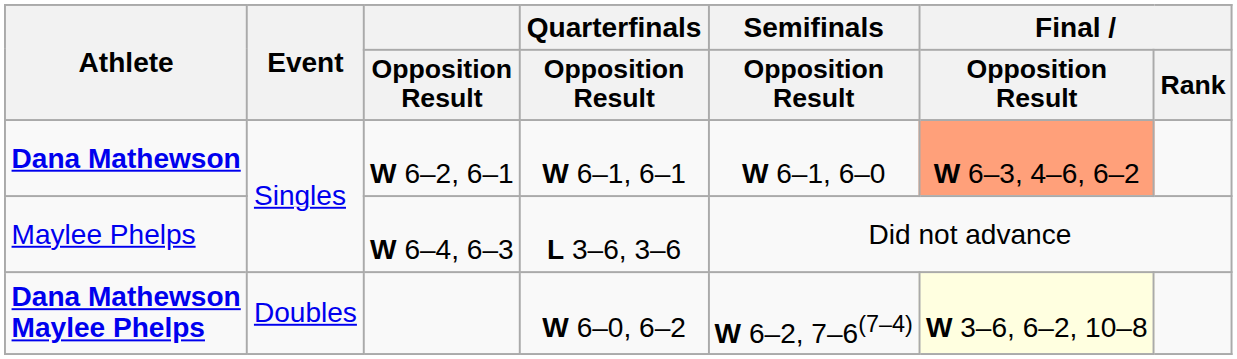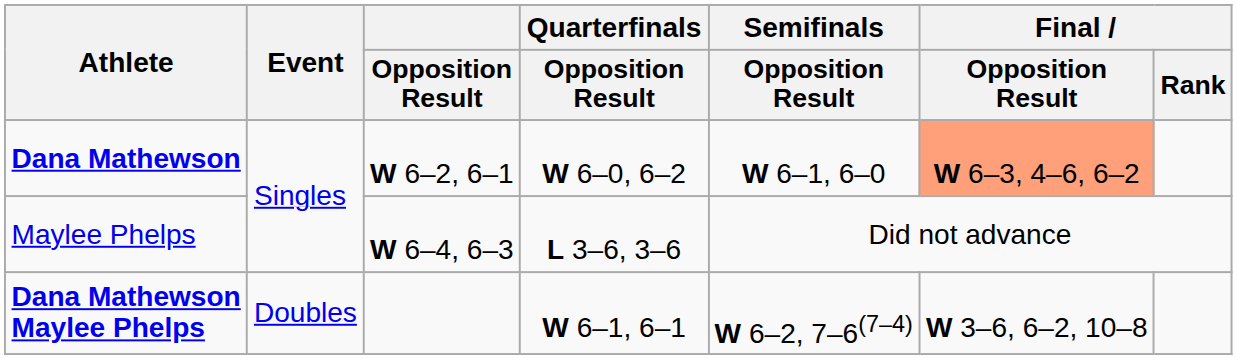 <table class="wikitable" style="font-size:90%;">
 <tr>
 <th rowspan=2>Athlete</th>
 <th rowspan=2>Event</th>
 <th></th>
 <th>Quarterfinals</th>
 <th>Semifinals</th>
 <th colspan=2>Final / </th>
 </tr>
 <tr style="font-size:95%">
 <th>Opposition<br>Result</th>
 <th>Opposition<br>Result</th>
 <th>Opposition<br>Result</th>
 <th>Opposition<br>Result</th>
 <th>Rank</th>
 </tr>
 <tr align=center>
 <td align="left"><strong><a href='#'>Dana Mathewson</a></strong></td>
 <td rowspan="2" align="left"><a href='#'>Singles</a></td>
 <td><br><strong>W</strong> 6–2, 6–1</td>
-<td><br><strong>W</strong> 6–1, 6–1</td>
+<td><br><strong>W</strong> 6–0, 6–2</td>
 <td><br><strong>W</strong> 6–1, 6–0</td>
 <td style="background: lightsalmon;"><br><strong>W</strong> 6–3, 4–6, 6–2</td>
 <td></td>
 </tr>
 <tr align=center>
 <td align="left"><a href='#'>Maylee Phelps</a></td>
 <td><br><strong>W</strong> 6–4, 6–3</td>
 <td><br><strong>L</strong> 3–6, 3–6</td>
 <td colspan=3>Did not advance</td>
 </tr>
 <tr align=center>
 <td align="left"><strong><a href='#'>Dana Mathewson</a><br><a href='#'>Maylee Phelps</a></strong></td>
 <td align="left"><a href='#'>Doubles</a></td>
 <td></td>
-<td><br><strong>W</strong> 6–0, 6–2</td>
+<td><br><strong>W</strong> 6–1, 6–1</td>
 <td><br><strong>W</strong> 6–2, 7–6<sup>(7–4)</sup></td>
-<td style="background: lightyellow;"><br><strong>W</strong> 3–6, 6–2, 10–8</td>
+<td><br><strong>W</strong> 3–6, 6–2, 10–8</td>
 <td></td>
 </tr>
 </table>
